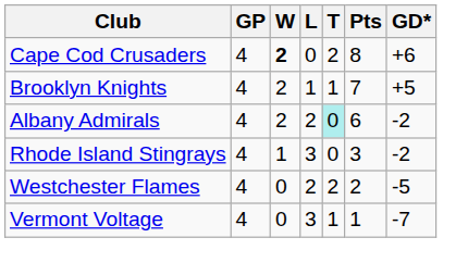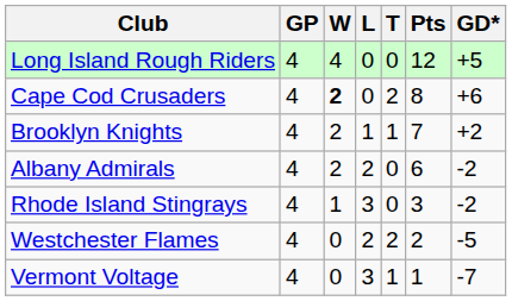 <table class="wikitable">
 <tr>
 <th>Club</th>
 <th>GP</th>
 <th>W</th>
 <th>L</th>
 <th>T</th>
 <th>Pts</th>
 <th>GD*</th>
+</tr>
+<tr bgcolor=#ccffcc>
+<td><a href='#'>Long Island Rough Riders</a></td>
+<td>4</td>
+<td>4</td>
+<td>0</td>
+<td>0</td>
+<td>12</td>
+<td>+5</td>
 </tr>
 <tr>
 <td><a href='#'>Cape Cod Crusaders</a></td>
 <td>4</td>
 <td><strong>2</strong></td>
 <td>0</td>
 <td>2</td>
 <td>8</td>
 <td>+6</td>
 </tr>
 <tr>
 <td><a href='#'>Brooklyn Knights</a></td>
 <td>4</td>
 <td>2</td>
 <td>1</td>
 <td>1</td>
 <td>7</td>
-<td>+5</td>
+<td>+2</td>
 </tr>
 <tr>
 <td><a href='#'>Albany Admirals</a></td>
 <td>4</td>
 <td>2</td>
 <td>2</td>
-<td style="background: paleturquoise;">0</td>
+<td>0</td>
 <td>6</td>
 <td>-2</td>
 </tr>
 <tr>
 <td><a href='#'>Rhode Island Stingrays</a></td>
 <td>4</td>
 <td>1</td>
 <td>3</td>
 <td>0</td>
 <td>3</td>
 <td>-2</td>
 </tr>
 <tr>
 <td><a href='#'>Westchester Flames</a></td>
 <td>4</td>
 <td>0</td>
 <td>2</td>
 <td>2</td>
 <td>2</td>
 <td>-5</td>
 </tr>
 <tr>
 <td><a href='#'>Vermont Voltage</a></td>
 <td>4</td>
 <td>0</td>
 <td>3</td>
 <td>1</td>
 <td>1</td>
 <td>-7</td>
 </tr>
 </table>
